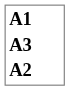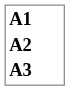 <table style="border: 1px solid grey; float: left; margin: 1em 1em;">
 <tr>
 <td><strong>A1</strong></td>
+<td></td>
+<td></td>
+</tr>
+<tr>
+<td><strong>A2</strong></td>
 <td></td>
 <td></td>
 </tr>
 <tr>
 <td><strong>A3</strong>    </td>
 <td></td>
 <td></td>
 </tr>
-<tr>
-<td><strong>A2</strong></td>
-<td></td>
-<td></td>
-</tr>
 </table>
